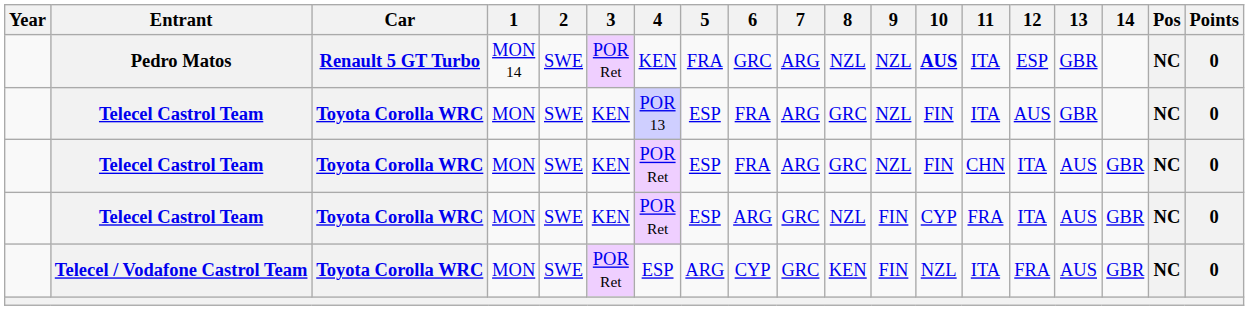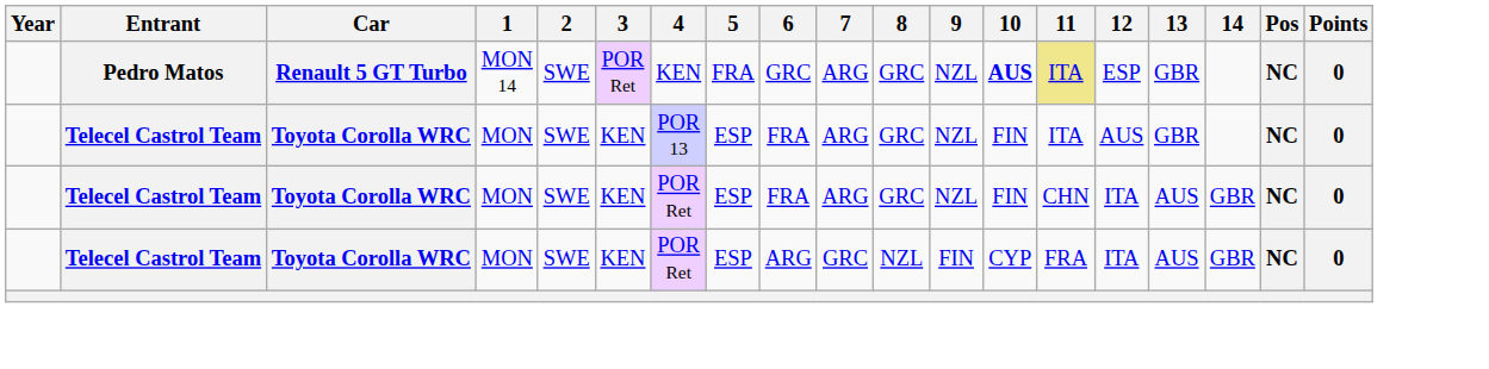 <table class="wikitable" style="text-align:center; font-size:85%;">
 <tr>
 <th>Year</th>
 <th>Entrant</th>
 <th>Car</th>
 <th>1</th>
 <th>2</th>
 <th>3</th>
 <th>4</th>
 <th>5</th>
 <th>6</th>
 <th>7</th>
 <th>8</th>
 <th>9</th>
 <th>10</th>
 <th>11</th>
 <th>12</th>
 <th>13</th>
 <th>14</th>
 <th>Pos</th>
 <th>Points</th>
 </tr>
 <tr>
 <td></td>
 <th nowrap>Pedro Matos</th>
 <th nowrap><a href='#'>Renault 5 GT Turbo</a></th>
 <td><a href='#'>MON</a><br><small>14</small></td>
 <td><a href='#'>SWE</a></td>
 <td style="background:#EFCFFF;"><a href='#'>POR</a><br><small>Ret</small></td>
 <td><a href='#'>KEN</a></td>
 <td><a href='#'>FRA</a></td>
 <td><a href='#'>GRC</a></td>
 <td><a href='#'>ARG</a></td>
-<td><a href='#'>NZL</a></td>
+<td><a href='#'>GRC</a></td>
 <td><a href='#'>NZL</a></td>
 <td><strong><a href='#'>AUS</a></strong></td>
-<td><a href='#'>ITA</a></td>
+<td style="background: khaki;"><a href='#'>ITA</a></td>
 <td><a href='#'>ESP</a></td>
 <td><a href='#'>GBR</a></td>
 <td></td>
 <th>NC</th>
 <th>0</th>
 </tr>
 <tr>
 <td></td>
 <th nowrap><a href='#'>Telecel Castrol Team</a></th>
 <th nowrap><a href='#'>Toyota Corolla WRC</a></th>
 <td><a href='#'>MON</a></td>
 <td><a href='#'>SWE</a></td>
 <td><a href='#'>KEN</a></td>
 <td style="background:#CFCFFF;"><a href='#'>POR</a><br><small>13</small></td>
 <td><a href='#'>ESP</a></td>
 <td><a href='#'>FRA</a></td>
 <td><a href='#'>ARG</a></td>
 <td><a href='#'>GRC</a></td>
 <td><a href='#'>NZL</a></td>
 <td><a href='#'>FIN</a></td>
 <td><a href='#'>ITA</a></td>
 <td><a href='#'>AUS</a></td>
 <td><a href='#'>GBR</a></td>
 <td></td>
 <th>NC</th>
 <th>0</th>
 </tr>
 <tr>
 <td></td>
 <th nowrap><a href='#'>Telecel Castrol Team</a></th>
 <th nowrap><a href='#'>Toyota Corolla WRC</a></th>
 <td><a href='#'>MON</a></td>
 <td><a href='#'>SWE</a></td>
 <td><a href='#'>KEN</a></td>
 <td style="background:#EFCFFF;"><a href='#'>POR</a><br><small>Ret</small></td>
 <td><a href='#'>ESP</a></td>
 <td><a href='#'>FRA</a></td>
 <td><a href='#'>ARG</a></td>
 <td><a href='#'>GRC</a></td>
 <td><a href='#'>NZL</a></td>
 <td><a href='#'>FIN</a></td>
 <td><a href='#'>CHN</a></td>
 <td><a href='#'>ITA</a></td>
 <td><a href='#'>AUS</a></td>
 <td><a href='#'>GBR</a></td>
 <th>NC</th>
 <th>0</th>
 </tr>
 <tr>
 <td></td>
 <th nowrap><a href='#'>Telecel Castrol Team</a></th>
 <th nowrap><a href='#'>Toyota Corolla WRC</a></th>
 <td><a href='#'>MON</a></td>
 <td><a href='#'>SWE</a></td>
 <td><a href='#'>KEN</a></td>
 <td style="background:#EFCFFF;"><a href='#'>POR</a><br><small>Ret</small></td>
 <td><a href='#'>ESP</a></td>
 <td><a href='#'>ARG</a></td>
 <td><a href='#'>GRC</a></td>
 <td><a href='#'>NZL</a></td>
 <td><a href='#'>FIN</a></td>
 <td><a href='#'>CYP</a></td>
 <td><a href='#'>FRA</a></td>
 <td><a href='#'>ITA</a></td>
 <td><a href='#'>AUS</a></td>
 <td><a href='#'>GBR</a></td>
 <th>NC</th>
 <th>0</th>
 </tr>
 <tr>
-<td></td>
-<th nowrap><a href='#'>Telecel / Vodafone Castrol Team</a></th>
-<th nowrap><a href='#'>Toyota Corolla WRC</a></th>
-<td><a href='#'>MON</a></td>
-<td><a href='#'>SWE</a></td>
-<td style="background:#EFCFFF;"><a href='#'>POR</a><br><small>Ret</small></td>
-<td><a href='#'>ESP</a></td>
-<td><a href='#'>ARG</a></td>
-<td><a href='#'>CYP</a></td>
-<td><a href='#'>GRC</a></td>
-<td><a href='#'>KEN</a></td>
-<td><a href='#'>FIN</a></td>
-<td><a href='#'>NZL</a></td>
-<td><a href='#'>ITA</a></td>
-<td><a href='#'>FRA</a></td>
-<td><a href='#'>AUS</a></td>
-<td><a href='#'>GBR</a></td>
-<th>NC</th>
-<th>0</th>
-</tr>
-<tr>
 <th colspan="19"></th>
 </tr>
 </table>
